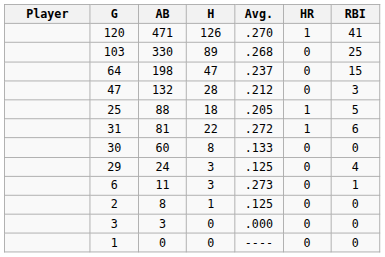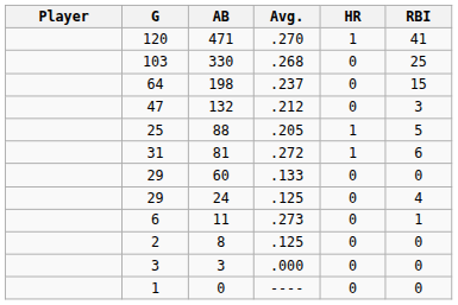 <table class="wikitable sortable">
 <tr>
 <th bgcolor="#DDDDFF" width="16%">Player</th>
 <th bgcolor="#DDDDFF" width="9%">G</th>
 <th bgcolor="#DDDDFF" width="9%">AB</th>
-<th bgcolor="#DDDDFF" width="9%">H</th>
 <th bgcolor="#DDDDFF" width="9%">Avg.</th>
 <th bgcolor="#DDDDFF" width="9%">HR</th>
 <th bgcolor="#DDDDFF" width="9%">RBI</th>
 </tr>
 <tr align="center">
 <td></td>
 <td>120</td>
 <td>471</td>
-<td>126</td>
 <td>.270</td>
 <td>1</td>
 <td>41</td>
 </tr>
 <tr align="center">
 <td></td>
 <td>103</td>
 <td>330</td>
-<td>89</td>
 <td>.268</td>
 <td>0</td>
 <td>25</td>
 </tr>
 <tr align="center">
 <td></td>
 <td>64</td>
 <td>198</td>
-<td>47</td>
 <td>.237</td>
 <td>0</td>
 <td>15</td>
 </tr>
 <tr align="center">
 <td></td>
 <td>47</td>
 <td>132</td>
-<td>28</td>
 <td>.212</td>
 <td>0</td>
 <td>3</td>
 </tr>
 <tr align="center">
 <td></td>
 <td>25</td>
 <td>88</td>
-<td>18</td>
 <td>.205</td>
 <td>1</td>
 <td>5</td>
 </tr>
 <tr align="center">
 <td></td>
 <td>31</td>
 <td>81</td>
-<td>22</td>
 <td>.272</td>
 <td>1</td>
 <td>6</td>
 </tr>
 <tr align="center">
 <td></td>
-<td>30</td>
+<td>29</td>
 <td>60</td>
-<td>8</td>
 <td>.133</td>
 <td>0</td>
 <td>0</td>
 </tr>
 <tr align="center">
 <td></td>
 <td>29</td>
 <td>24</td>
-<td>3</td>
 <td>.125</td>
 <td>0</td>
 <td>4</td>
 </tr>
 <tr align="center">
 <td></td>
 <td>6</td>
 <td>11</td>
-<td>3</td>
 <td>.273</td>
 <td>0</td>
 <td>1</td>
 </tr>
 <tr align="center">
 <td></td>
 <td>2</td>
 <td>8</td>
-<td>1</td>
 <td>.125</td>
 <td>0</td>
 <td>0</td>
 </tr>
 <tr align="center">
 <td></td>
 <td>3</td>
 <td>3</td>
-<td>0</td>
 <td>.000</td>
 <td>0</td>
 <td>0</td>
 </tr>
 <tr align="center">
 <td></td>
 <td>1</td>
 <td>0</td>
-<td>0</td>
 <td>----</td>
 <td>0</td>
 <td>0</td>
 </tr>
 </table>
